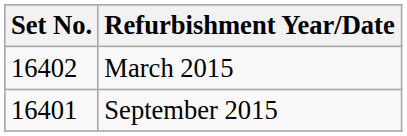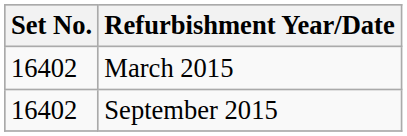 <table class="wikitable">
 <tr>
 <th>Set No.</th>
 <th>Refurbishment Year/Date</th>
 </tr>
 <tr>
 <td>16402</td>
 <td>March 2015</td>
 </tr>
 <tr>
-<td>16401</td>
+<td>16402</td>
 <td>September 2015</td>
 </tr>
 </table>
